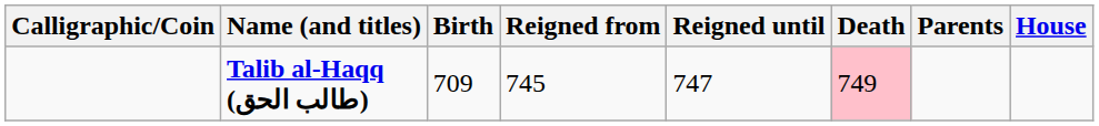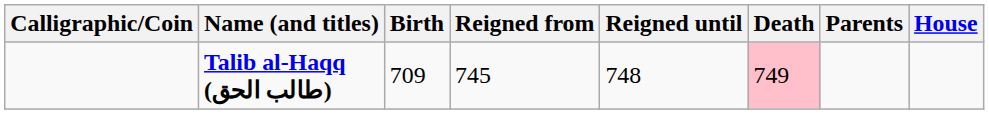 <table class="wikitable">
 <tr>
 <th>Calligraphic/Coin</th>
 <th>Name (and titles)</th>
 <th>Birth</th>
 <th>Reigned from</th>
 <th>Reigned until</th>
 <th>Death</th>
 <th>Parents</th>
 <th><a href='#'>House</a></th>
 </tr>
 <tr>
 <td></td>
 <td><strong><a href='#'>Talib al-Haqq</a><br>(طالب الحق)</strong></td>
 <td>709</td>
 <td>745</td>
-<td>747</td>
+<td>748</td>
 <td style="background: pink;">749</td>
 <td></td>
 <td></td>
 </tr>
 </table>
